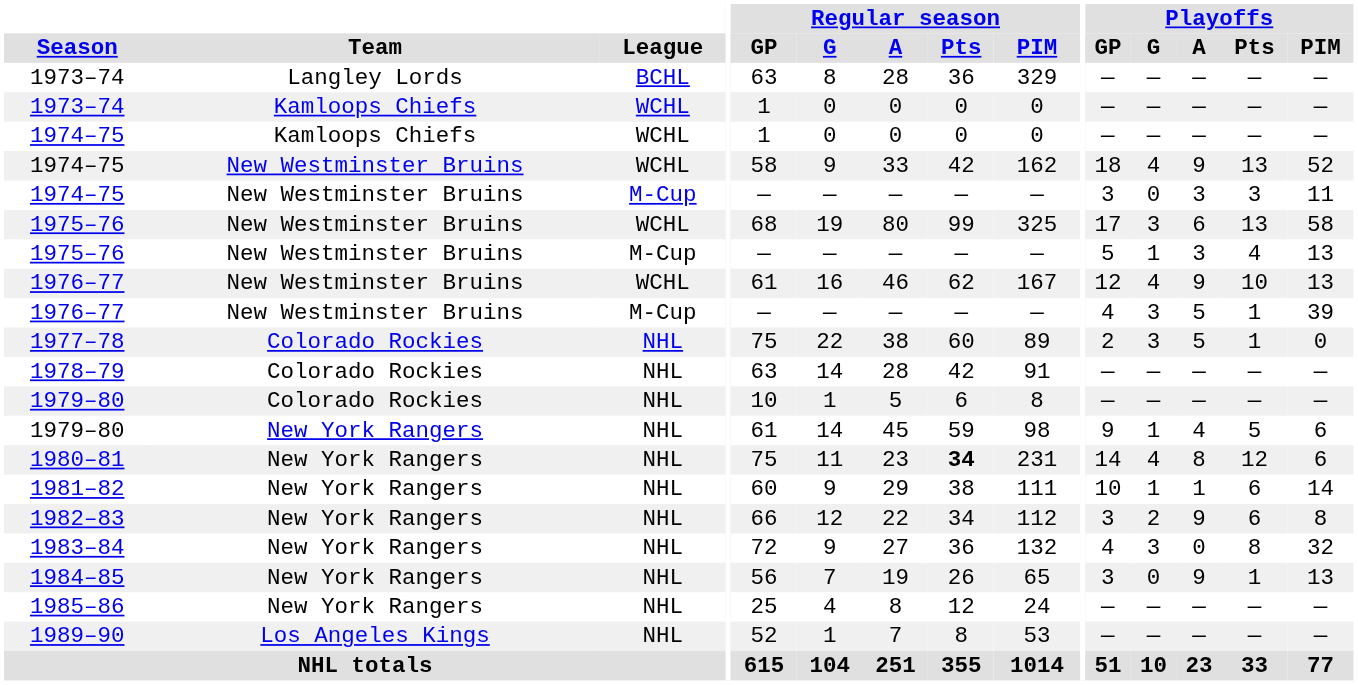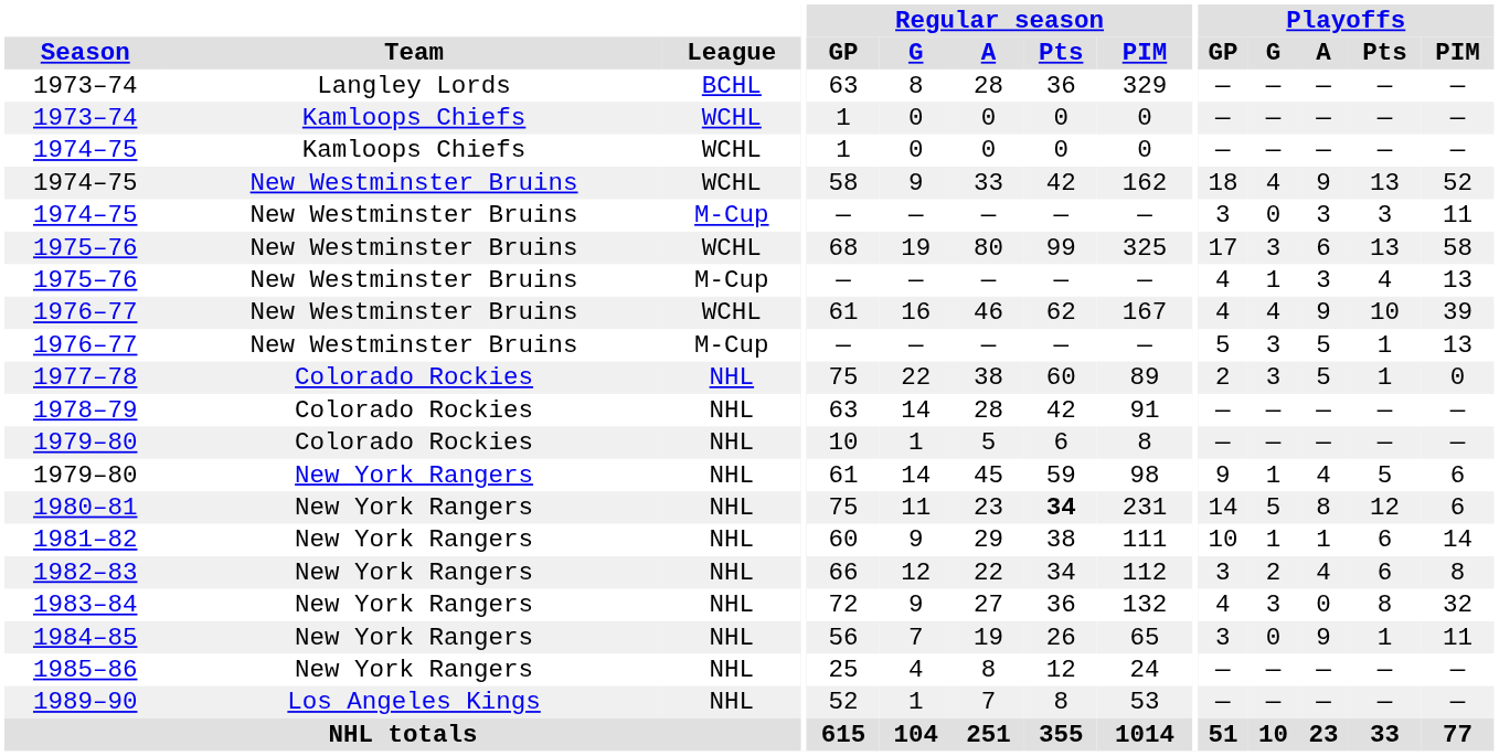 <table border="0" cellpadding="1" cellspacing="0" style="text-align:center; width:60em">
 <tr bgcolor="#e0e0e0">
 <th colspan="3" bgcolor="#ffffff"></th>
 <th rowspan="100" bgcolor="#ffffff"></th>
 <th colspan="5"><a href='#'>Regular season</a></th>
 <th rowspan="100" bgcolor="#ffffff"></th>
 <th colspan="5"><a href='#'>Playoffs</a></th>
 </tr>
 <tr bgcolor="#e0e0e0">
 <th><a href='#'>Season</a></th>
 <th>Team</th>
 <th>League</th>
 <th>GP</th>
 <th><a href='#'>G</a></th>
 <th><a href='#'>A</a></th>
 <th><a href='#'>Pts</a></th>
 <th><a href='#'>PIM</a></th>
 <th>GP</th>
 <th>G</th>
 <th>A</th>
 <th>Pts</th>
 <th>PIM</th>
 </tr>
 <tr>
 <td>1973–74</td>
 <td>Langley Lords</td>
 <td><a href='#'>BCHL</a></td>
 <td>63</td>
 <td>8</td>
 <td>28</td>
 <td>36</td>
 <td>329</td>
 <td>—</td>
 <td>—</td>
 <td>—</td>
 <td>—</td>
 <td>—</td>
 </tr>
 <tr style="background:#f0f0f0;">
 <td><a href='#'>1973–74</a></td>
 <td><a href='#'>Kamloops Chiefs</a></td>
 <td><a href='#'>WCHL</a></td>
 <td>1</td>
 <td>0</td>
 <td>0</td>
 <td>0</td>
 <td>0</td>
 <td>—</td>
 <td>—</td>
 <td>—</td>
 <td>—</td>
 <td>—</td>
 </tr>
 <tr>
 <td><a href='#'>1974–75</a></td>
 <td>Kamloops Chiefs</td>
 <td>WCHL</td>
 <td>1</td>
 <td>0</td>
 <td>0</td>
 <td>0</td>
 <td>0</td>
 <td>—</td>
 <td>—</td>
 <td>—</td>
 <td>—</td>
 <td>—</td>
 </tr>
 <tr style="background:#f0f0f0;">
 <td>1974–75</td>
 <td><a href='#'>New Westminster Bruins</a></td>
 <td>WCHL</td>
 <td>58</td>
 <td>9</td>
 <td>33</td>
 <td>42</td>
 <td>162</td>
 <td>18</td>
 <td>4</td>
 <td>9</td>
 <td>13</td>
 <td>52</td>
 </tr>
 <tr>
 <td><a href='#'>1974–75</a></td>
 <td>New Westminster Bruins</td>
 <td><a href='#'>M-Cup</a></td>
 <td>—</td>
 <td>—</td>
 <td>—</td>
 <td>—</td>
 <td>—</td>
 <td>3</td>
 <td>0</td>
 <td>3</td>
 <td>3</td>
 <td>11</td>
 </tr>
 <tr style="background:#f0f0f0;">
 <td><a href='#'>1975–76</a></td>
 <td>New Westminster Bruins</td>
 <td>WCHL</td>
 <td>68</td>
 <td>19</td>
 <td>80</td>
 <td>99</td>
 <td>325</td>
 <td>17</td>
 <td>3</td>
 <td>6</td>
 <td>13</td>
 <td>58</td>
 </tr>
 <tr>
 <td><a href='#'>1975–76</a></td>
 <td>New Westminster Bruins</td>
 <td>M-Cup</td>
 <td>—</td>
 <td>—</td>
 <td>—</td>
 <td>—</td>
 <td>—</td>
-<td>5</td>
+<td>4</td>
 <td>1</td>
 <td>3</td>
 <td>4</td>
 <td>13</td>
 </tr>
 <tr style="background:#f0f0f0;">
 <td><a href='#'>1976–77</a></td>
 <td>New Westminster Bruins</td>
 <td>WCHL</td>
 <td>61</td>
 <td>16</td>
 <td>46</td>
 <td>62</td>
 <td>167</td>
-<td>12</td>
+<td>4</td>
 <td>4</td>
 <td>9</td>
 <td>10</td>
-<td>13</td>
+<td>39</td>
 </tr>
 <tr>
 <td><a href='#'>1976–77</a></td>
 <td>New Westminster Bruins</td>
 <td>M-Cup</td>
 <td>—</td>
 <td>—</td>
 <td>—</td>
 <td>—</td>
 <td>—</td>
-<td>4</td>
+<td>5</td>
 <td>3</td>
 <td>5</td>
 <td>1</td>
-<td>39</td>
+<td>13</td>
 </tr>
 <tr style="background:#f0f0f0;">
 <td><a href='#'>1977–78</a></td>
 <td><a href='#'>Colorado Rockies</a></td>
 <td><a href='#'>NHL</a></td>
 <td>75</td>
 <td>22</td>
 <td>38</td>
 <td>60</td>
 <td>89</td>
 <td>2</td>
 <td>3</td>
 <td>5</td>
 <td>1</td>
 <td>0</td>
 </tr>
 <tr>
 <td><a href='#'>1978–79</a></td>
 <td>Colorado Rockies</td>
 <td>NHL</td>
 <td>63</td>
 <td>14</td>
 <td>28</td>
 <td>42</td>
 <td>91</td>
 <td>—</td>
 <td>—</td>
 <td>—</td>
 <td>—</td>
 <td>—</td>
 </tr>
 <tr style="background:#f0f0f0;">
 <td><a href='#'>1979–80</a></td>
 <td>Colorado Rockies</td>
 <td>NHL</td>
 <td>10</td>
 <td>1</td>
 <td>5</td>
 <td>6</td>
 <td>8</td>
 <td>—</td>
 <td>—</td>
 <td>—</td>
 <td>—</td>
 <td>—</td>
 </tr>
 <tr>
 <td>1979–80</td>
 <td><a href='#'>New York Rangers</a></td>
 <td>NHL</td>
 <td>61</td>
 <td>14</td>
 <td>45</td>
 <td>59</td>
 <td>98</td>
 <td>9</td>
 <td>1</td>
 <td>4</td>
 <td>5</td>
 <td>6</td>
 </tr>
 <tr style="background:#f0f0f0;">
 <td><a href='#'>1980–81</a></td>
 <td>New York Rangers</td>
 <td>NHL</td>
 <td>75</td>
 <td>11</td>
 <td>23</td>
 <td><strong>34</strong></td>
 <td>231</td>
 <td>14</td>
-<td>4</td>
+<td>5</td>
 <td>8</td>
 <td>12</td>
 <td>6</td>
 </tr>
 <tr>
 <td><a href='#'>1981–82</a></td>
 <td>New York Rangers</td>
 <td>NHL</td>
 <td>60</td>
 <td>9</td>
 <td>29</td>
 <td>38</td>
 <td>111</td>
 <td>10</td>
 <td>1</td>
 <td>1</td>
 <td>6</td>
 <td>14</td>
 </tr>
 <tr style="background:#f0f0f0;">
 <td><a href='#'>1982–83</a></td>
 <td>New York Rangers</td>
 <td>NHL</td>
 <td>66</td>
 <td>12</td>
 <td>22</td>
 <td>34</td>
 <td>112</td>
 <td>3</td>
 <td>2</td>
-<td>9</td>
+<td>4</td>
 <td>6</td>
 <td>8</td>
 </tr>
 <tr>
 <td><a href='#'>1983–84</a></td>
 <td>New York Rangers</td>
 <td>NHL</td>
 <td>72</td>
 <td>9</td>
 <td>27</td>
 <td>36</td>
 <td>132</td>
 <td>4</td>
 <td>3</td>
 <td>0</td>
 <td>8</td>
 <td>32</td>
 </tr>
 <tr style="background:#f0f0f0;">
 <td><a href='#'>1984–85</a></td>
 <td>New York Rangers</td>
 <td>NHL</td>
 <td>56</td>
 <td>7</td>
 <td>19</td>
 <td>26</td>
 <td>65</td>
 <td>3</td>
 <td>0</td>
 <td>9</td>
 <td>1</td>
-<td>13</td>
+<td>11</td>
 </tr>
 <tr>
 <td><a href='#'>1985–86</a></td>
 <td>New York Rangers</td>
 <td>NHL</td>
 <td>25</td>
 <td>4</td>
 <td>8</td>
 <td>12</td>
 <td>24</td>
 <td>—</td>
 <td>—</td>
 <td>—</td>
 <td>—</td>
 <td>—</td>
 </tr>
 <tr style="background:#f0f0f0;">
 <td><a href='#'>1989–90</a></td>
 <td><a href='#'>Los Angeles Kings</a></td>
 <td>NHL</td>
 <td>52</td>
 <td>1</td>
 <td>7</td>
 <td>8</td>
 <td>53</td>
 <td>—</td>
 <td>—</td>
 <td>—</td>
 <td>—</td>
 <td>—</td>
 </tr>
 <tr bgcolor="#e0e0e0">
 <th colspan="3">NHL totals</th>
 <th>615</th>
 <th>104</th>
 <th>251</th>
 <th>355</th>
 <th>1014</th>
 <th>51</th>
 <th>10</th>
 <th>23</th>
 <th>33</th>
 <th>77</th>
 </tr>
 </table>
